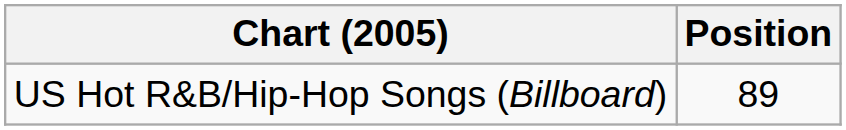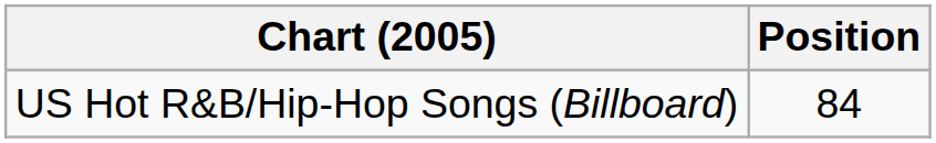 <table class="wikitable">
 <tr>
 <th>Chart (2005)</th>
 <th>Position</th>
 </tr>
 <tr>
 <td>US Hot R&B/Hip-Hop Songs (<em>Billboard</em>)</td>
-<td align="center">89</td>
+<td align="center">84</td>
 </tr>
 </table>
